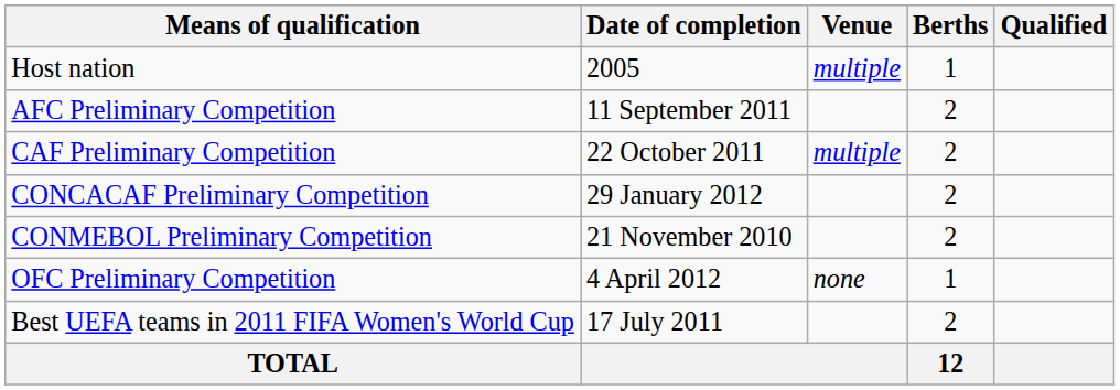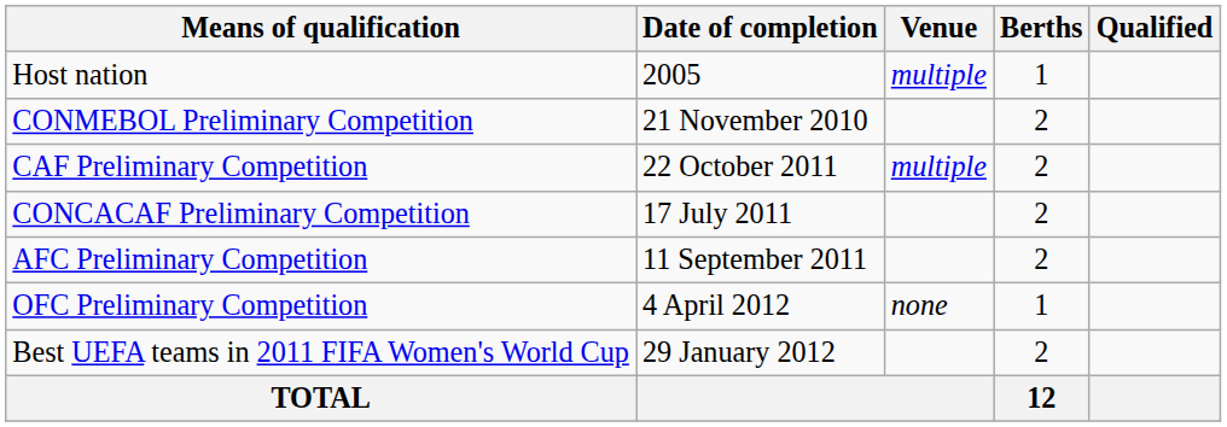 <table class="wikitable">
 <tr>
 <th>Means of qualification</th>
 <th>Date of completion</th>
 <th>Venue</th>
 <th>Berths</th>
 <th>Qualified</th>
 </tr>
 <tr>
 <td>Host nation</td>
 <td>2005</td>
 <td><a href='#'><em>multiple</em></a></td>
 <td align="center">1</td>
 <td></td>
 </tr>
 <tr>
-<td><a href='#'>AFC Preliminary Competition</a></td>
-<td>11 September 2011</td>
+<td><a href='#'>CONMEBOL Preliminary Competition</a></td>
+<td>21 November 2010</td>
 <td></td>
 <td align="center">2</td>
 <td><br></td>
 </tr>
 <tr>
 <td><a href='#'>CAF Preliminary Competition</a></td>
 <td>22 October 2011</td>
 <td><a href='#'><em>multiple</em></a></td>
 <td align="center">2</td>
 <td><br></td>
 </tr>
 <tr>
 <td><a href='#'>CONCACAF Preliminary Competition</a></td>
-<td>29 January 2012</td>
+<td>17 July 2011</td>
 <td></td>
 <td align="center">2</td>
 <td><br></td>
 </tr>
 <tr>
-<td><a href='#'>CONMEBOL Preliminary Competition</a></td>
-<td>21 November 2010</td>
+<td><a href='#'>AFC Preliminary Competition</a></td>
+<td>11 September 2011</td>
 <td></td>
 <td align="center">2</td>
 <td><br></td>
 </tr>
 <tr>
 <td><a href='#'>OFC Preliminary Competition</a></td>
 <td>4 April 2012</td>
 <td><em>none</em></td>
 <td align="center">1</td>
 <td></td>
 </tr>
 <tr>
 <td>Best <a href='#'>UEFA</a> teams in <a href='#'>2011 FIFA Women's World Cup</a></td>
-<td>17 July 2011</td>
+<td>29 January 2012</td>
 <td></td>
 <td align="center">2</td>
 <td><br></td>
 </tr>
 <tr>
 <th>TOTAL</th>
 <th colspan="2"></th>
 <th>12</th>
 <th></th>
 </tr>
 </table>
